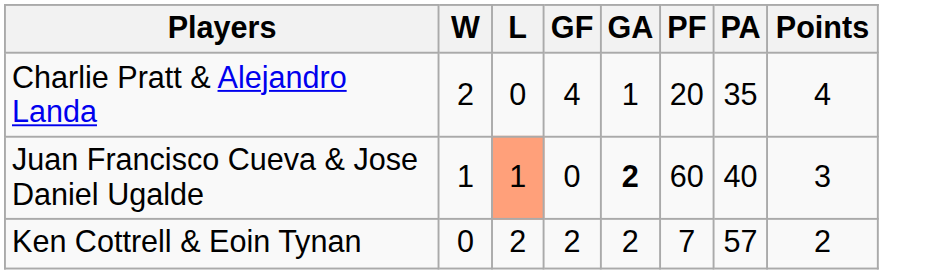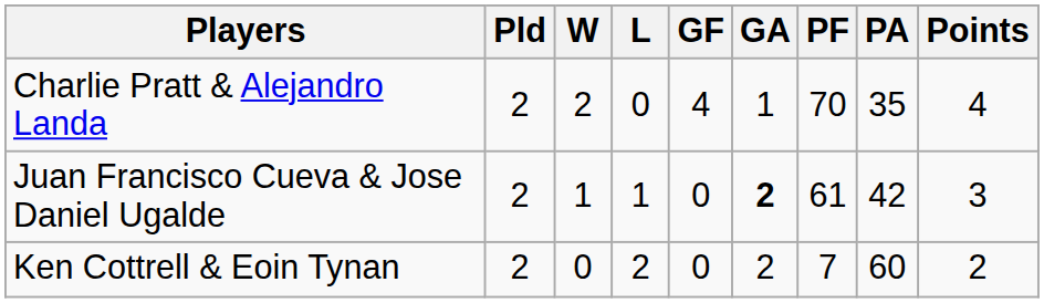 <table class=wikitable style="text-align:center">
 <tr>
 <th width=220>Players</th>
+<th width=20>Pld</th>
 <th width=20>W</th>
 <th width=20>L</th>
 <th width=20>GF</th>
 <th width=20>GA</th>
 <th width=20>PF</th>
 <th width=20>PA</th>
 <th width=50>Points</th>
 </tr>
 <tr>
 <td align=left> Charlie Pratt & <a href='#'>Alejandro Landa</a></td>
 <td>2</td>
+<td>2</td>
 <td>0</td>
 <td>4</td>
 <td>1</td>
-<td>20</td>
+<td>70</td>
 <td>35</td>
 <td>4</td>
 </tr>
 <tr>
 <td align=left> Juan Francisco Cueva & Jose Daniel Ugalde</td>
+<td>2</td>
 <td>1</td>
-<td style="background: lightsalmon;">1</td>
+<td>1</td>
 <td>0</td>
 <td><strong>2</strong></td>
-<td>60</td>
-<td>40</td>
+<td>61</td>
+<td>42</td>
 <td>3</td>
 </tr>
 <tr>
 <td align=left> Ken Cottrell & Eoin Tynan</td>
+<td>2</td>
 <td>0</td>
 <td>2</td>
-<td>2</td>
+<td>0</td>
 <td>2</td>
 <td>7</td>
-<td>57</td>
+<td>60</td>
 <td>2</td>
 </tr>
 </table>
